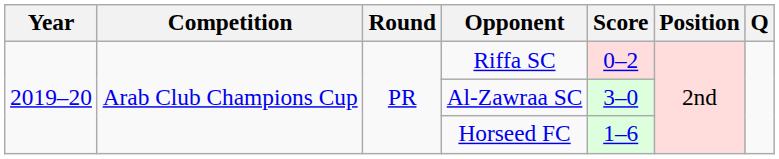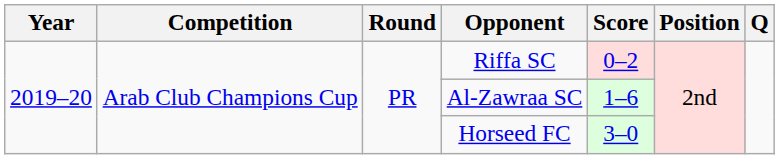 <table class="wikitable">
 <tr>
 <th>Year</th>
 <th>Competition</th>
 <th>Round</th>
 <th>Opponent</th>
 <th>Score</th>
 <th>Position</th>
 <th>Q</th>
 </tr>
 <tr>
 <td style="text-align:center;" rowspan="3"><a href='#'>2019–20</a></td>
 <td style="text-align:center;" rowspan="3"><a href='#'>Arab Club Champions Cup</a></td>
 <td style="text-align:center;" rowspan="3"><a href='#'>PR</a></td>
 <td style="text-align:center;"> <a href='#'>Riffa SC</a></td>
 <td bgcolor="#ffdddd" style="text-align:center;"><a href='#'>0–2</a></td>
 <td bgcolor="#ffdddd" style="text-align:center;" rowspan=3>2nd</td>
 <td style="text-align:center;" rowspan="3"></td>
 </tr>
 <tr>
 <td style="text-align:center;"> <a href='#'>Al-Zawraa SC</a></td>
-<td bgcolor="#ddffdd" style="text-align:center;"><a href='#'>3–0</a></td>
+<td bgcolor="#ddffdd" style="text-align:center;"><a href='#'>1–6</a></td>
 </tr>
 <tr>
 <td style="text-align:center;"> <a href='#'>Horseed FC</a></td>
-<td bgcolor="#ddffdd" style="text-align:center;"><a href='#'>1–6</a></td>
+<td bgcolor="#ddffdd" style="text-align:center;"><a href='#'>3–0</a></td>
 </tr>
 </table>
